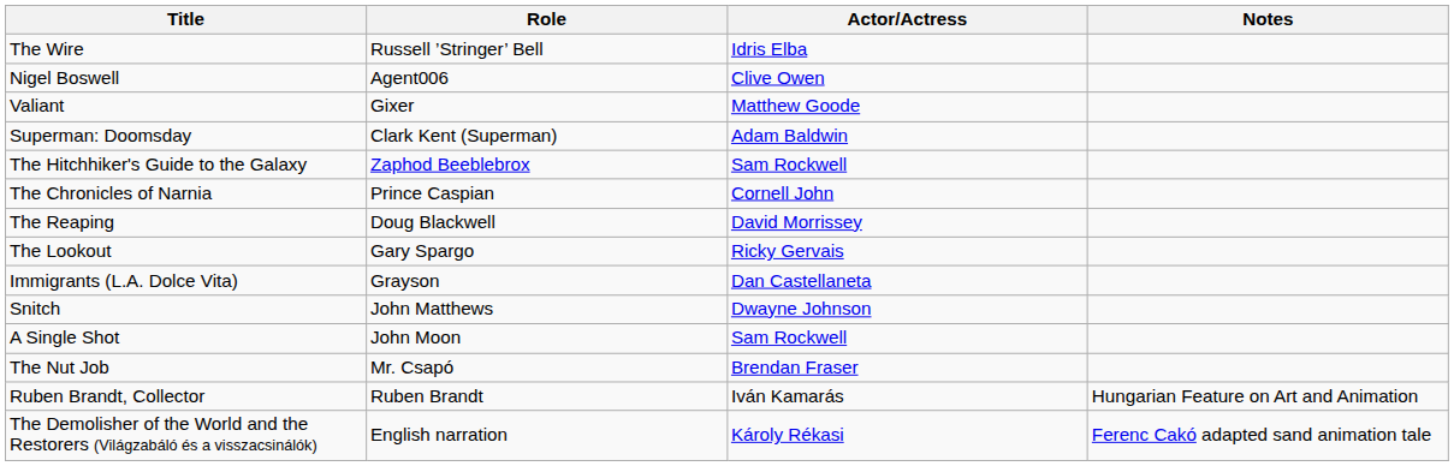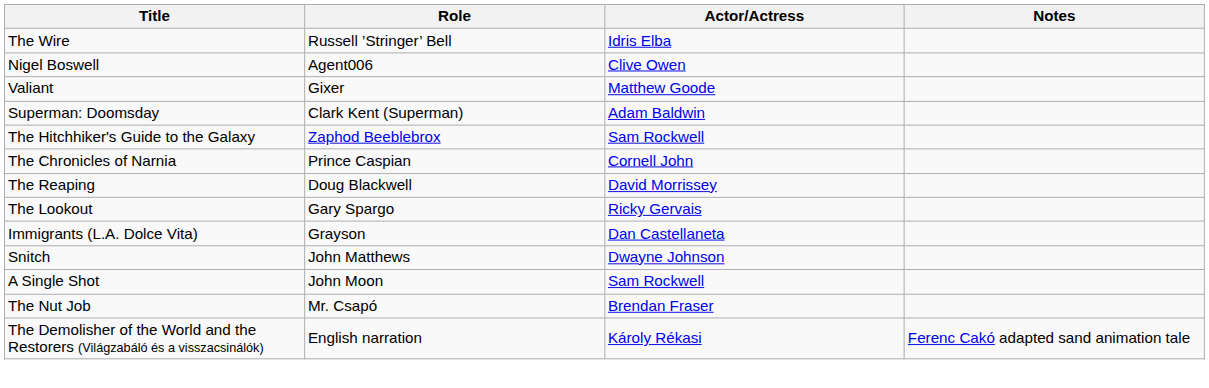 <table class="wikitable sortable" width=100%>
 <tr>
 <th width=25%>Title</th>
 <th width=25%>Role</th>
 <th width=25%>Actor/Actress</th>
 <th width=25%>Notes</th>
 </tr>
 <tr>
 <td>The Wire</td>
 <td>Russell ’Stringer’ Bell</td>
 <td><a href='#'>Idris Elba</a></td>
 <td></td>
 </tr>
 <tr>
 <td>Nigel Boswell</td>
 <td>Agent006</td>
 <td><a href='#'>Clive Owen</a></td>
 <td></td>
 </tr>
 <tr>
 <td>Valiant</td>
 <td>Gixer</td>
 <td><a href='#'>Matthew Goode</a></td>
 <td></td>
 </tr>
 <tr>
 <td>Superman: Doomsday</td>
 <td>Clark Kent (Superman)</td>
 <td><a href='#'>Adam Baldwin</a></td>
 <td></td>
 </tr>
 <tr>
 <td>The Hitchhiker's Guide to the Galaxy</td>
 <td><a href='#'>Zaphod Beeblebrox</a></td>
 <td><a href='#'>Sam Rockwell</a></td>
 <td></td>
 </tr>
 <tr>
 <td>The Chronicles of Narnia</td>
 <td>Prince Caspian</td>
 <td><a href='#'>Cornell John</a></td>
 <td></td>
 </tr>
 <tr>
 <td>The Reaping</td>
 <td>Doug Blackwell</td>
 <td><a href='#'>David Morrissey</a></td>
 <td></td>
 </tr>
 <tr>
 <td>The Lookout</td>
 <td>Gary Spargo</td>
 <td><a href='#'>Ricky Gervais</a></td>
 <td></td>
 </tr>
 <tr>
 <td>Immigrants (L.A. Dolce Vita)</td>
 <td>Grayson</td>
 <td><a href='#'>Dan Castellaneta</a></td>
 <td></td>
 </tr>
 <tr>
 <td>Snitch</td>
 <td>John Matthews</td>
 <td><a href='#'>Dwayne Johnson</a></td>
 <td></td>
 </tr>
 <tr>
 <td>A Single Shot</td>
 <td>John Moon</td>
 <td><a href='#'>Sam Rockwell</a></td>
 <td></td>
 </tr>
 <tr>
 <td>The Nut Job</td>
 <td>Mr. Csapó</td>
 <td><a href='#'>Brendan Fraser</a></td>
 <td></td>
 </tr>
 <tr>
-<td>Ruben Brandt, Collector</td>
-<td>Ruben Brandt</td>
-<td>Iván Kamarás</td>
-<td>Ηungarian Feature on Art and Animation</td>
-</tr>
-<tr>
 <td>The Demolisher of the World and the Restorers <small>(Világzabáló és a visszacsinálók)</small></td>
 <td>English narration</td>
 <td><a href='#'>Károly Rékasi</a></td>
 <td><a href='#'>Ferenc Cakó</a> adapted sand animation tale</td>
 </tr>
 </table>
